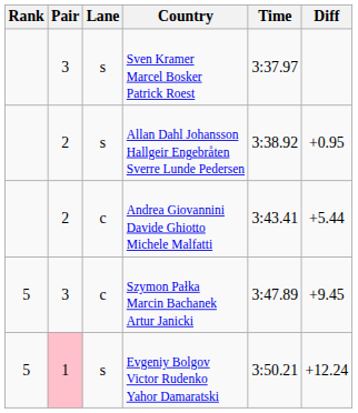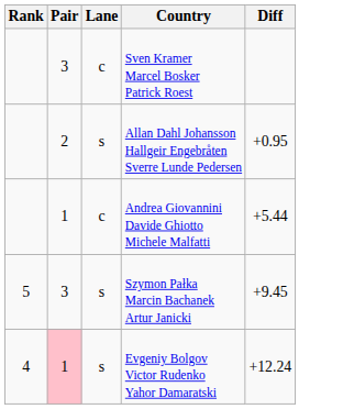 <table class="wikitable sortable" style="text-align:center">
 <tr>
 <th>Rank</th>
 <th>Pair</th>
 <th>Lane</th>
 <th>Country</th>
-<th>Time</th>
 <th>Diff</th>
 </tr>
 <tr>
 <td></td>
 <td>3</td>
-<td>s</td>
+<td>c</td>
 <td align=left><br><small><a href='#'>Sven Kramer</a><br><a href='#'>Marcel Bosker</a><br><a href='#'>Patrick Roest</a></small></td>
-<td>3:37.97 <strong></strong></td>
 <td></td>
 </tr>
 <tr>
 <td></td>
 <td>2</td>
 <td>s</td>
 <td align=left><br><small><a href='#'>Allan Dahl Johansson</a><br><a href='#'>Hallgeir Engebråten</a><br><a href='#'>Sverre Lunde Pedersen</a></small></td>
-<td>3:38.92</td>
 <td>+0.95</td>
 </tr>
 <tr>
 <td></td>
-<td>2</td>
+<td>1</td>
 <td>c</td>
 <td align=left><br><small><a href='#'>Andrea Giovannini</a><br><a href='#'>Davide Ghiotto</a><br><a href='#'>Michele Malfatti</a></small></td>
-<td>3:43.41</td>
 <td>+5.44</td>
 </tr>
 <tr>
 <td>5</td>
 <td>3</td>
-<td>c</td>
+<td>s</td>
 <td align=left><br><small><a href='#'>Szymon Pałka</a><br><a href='#'>Marcin Bachanek</a><br><a href='#'>Artur Janicki</a></small></td>
-<td>3:47.89</td>
 <td>+9.45</td>
 </tr>
 <tr>
-<td>5</td>
+<td>4</td>
 <td style="background: pink;">1</td>
 <td>s</td>
 <td align=left><br><small><a href='#'>Evgeniy Bolgov</a><br><a href='#'>Victor Rudenko</a><br><a href='#'>Yahor Damaratski</a></small></td>
-<td>3:50.21</td>
 <td>+12.24</td>
 </tr>
 </table>
